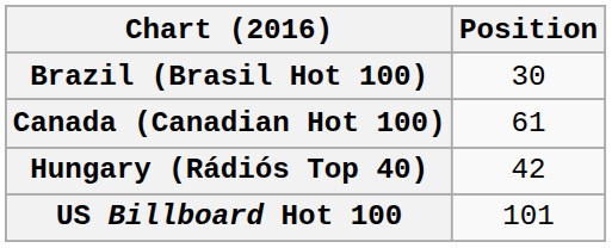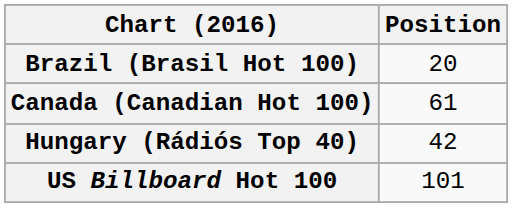 <table class="wikitable plainrowheaders sortable" style="text-align:center">
 <tr>
 <th scope="col">Chart (2016)</th>
 <th scope="col">Position</th>
 </tr>
 <tr>
 <th scope="row">Brazil (Brasil Hot 100)</th>
-<td>30</td>
+<td>20</td>
 </tr>
 <tr>
 <th scope="row">Canada (Canadian Hot 100)</th>
 <td>61</td>
 </tr>
 <tr>
 <th scope="row">Hungary (Rádiós Top 40)</th>
 <td>42</td>
 </tr>
 <tr>
 <th scope="row">US <em>Billboard</em> Hot 100</th>
 <td>101</td>
 </tr>
 </table>
